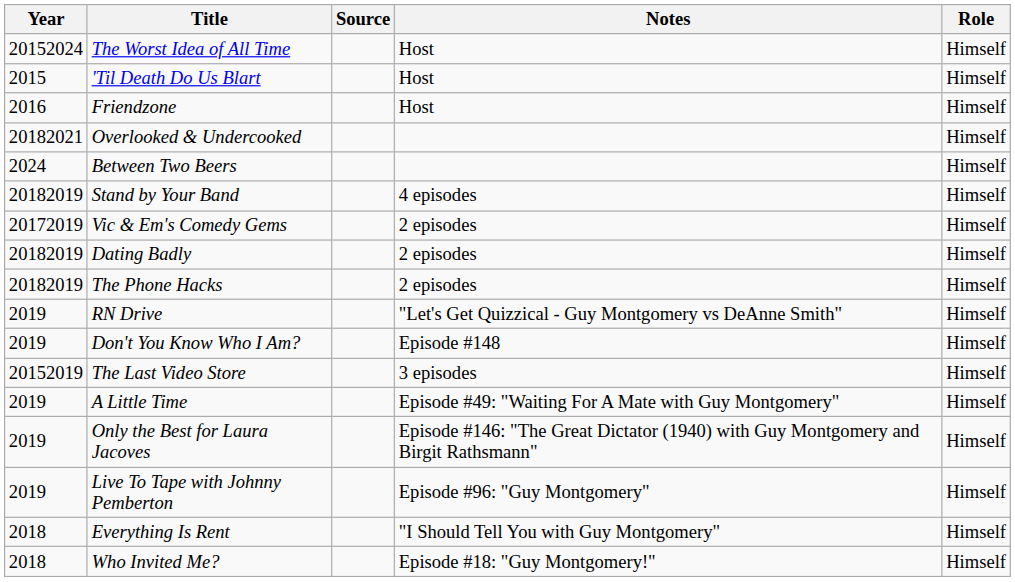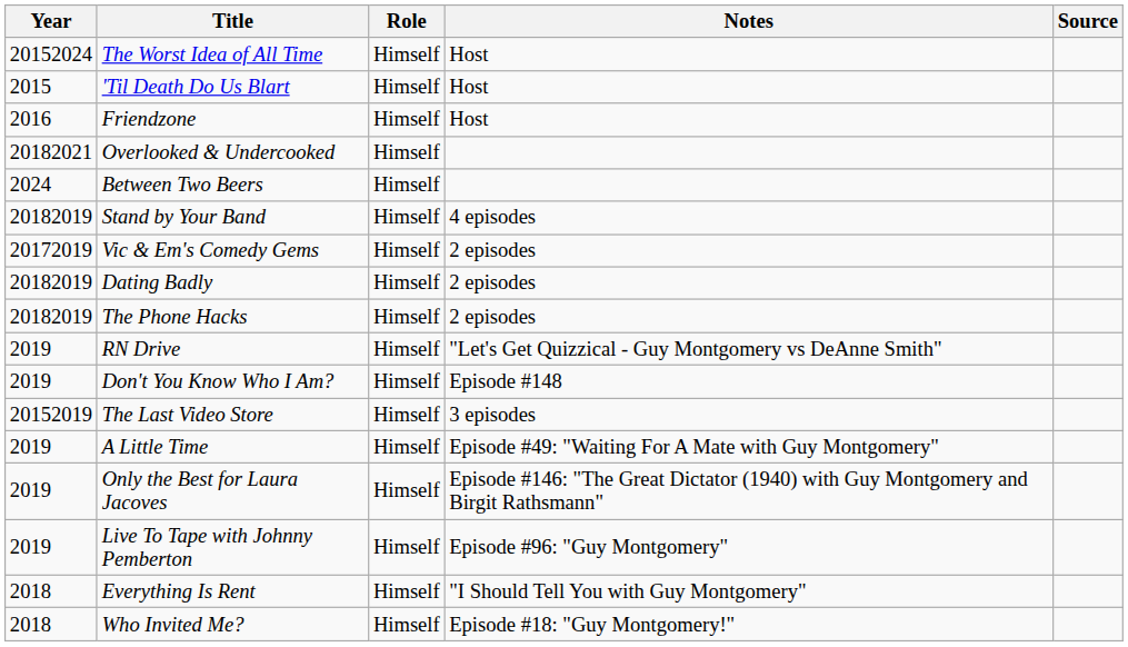 <table class="wikitable sortable">
 <tr>
 <th>Year</th>
 <th>Title</th>
+<th>Role</th>
+<th>Notes</th>
 <th>Source</th>
-<th>Notes</th>
-<th>Role</th>
 </tr>
 <tr>
 <td>20152024</td>
 <td><em><a href='#'>The Worst Idea of All Time</a></em></td>
+<td>Himself</td>
+<td>Host</td>
 <td></td>
-<td>Host</td>
-<td>Himself</td>
 </tr>
 <tr>
 <td>2015</td>
 <td><em><a href='#'>'Til Death Do Us Blart</a></em></td>
+<td>Himself</td>
+<td>Host</td>
 <td></td>
-<td>Host</td>
-<td>Himself</td>
 </tr>
 <tr>
 <td>2016</td>
 <td><em>Friendzone</em></td>
+<td>Himself</td>
+<td>Host</td>
 <td></td>
-<td>Host</td>
-<td>Himself</td>
 </tr>
 <tr>
 <td>20182021</td>
 <td><em>Overlooked & Undercooked</em></td>
+<td>Himself</td>
 <td></td>
 <td></td>
-<td>Himself</td>
 </tr>
 <tr>
 <td>2024</td>
 <td><em>Between Two Beers</em></td>
+<td>Himself</td>
 <td></td>
 <td></td>
-<td>Himself</td>
 </tr>
 <tr>
 <td>20182019</td>
 <td><em>Stand by Your Band</em></td>
+<td>Himself</td>
+<td>4 episodes</td>
 <td></td>
-<td>4 episodes</td>
-<td>Himself</td>
 </tr>
 <tr>
 <td>20172019</td>
 <td><em>Vic & Em's Comedy Gems</em></td>
+<td>Himself</td>
+<td>2 episodes</td>
 <td></td>
-<td>2 episodes</td>
-<td>Himself</td>
 </tr>
 <tr>
 <td>20182019</td>
 <td><em>Dating Badly</em></td>
+<td>Himself</td>
+<td>2 episodes</td>
 <td></td>
-<td>2 episodes</td>
-<td>Himself</td>
 </tr>
 <tr>
 <td>20182019</td>
 <td><em>The Phone Hacks</em></td>
+<td>Himself</td>
+<td>2 episodes</td>
 <td></td>
-<td>2 episodes</td>
-<td>Himself</td>
 </tr>
 <tr>
 <td>2019</td>
 <td><em>RN Drive</em></td>
+<td>Himself</td>
+<td>"Let's Get Quizzical - Guy Montgomery vs DeAnne Smith"</td>
 <td></td>
-<td>"Let's Get Quizzical - Guy Montgomery vs DeAnne Smith"</td>
-<td>Himself</td>
 </tr>
 <tr>
 <td>2019</td>
 <td><em>Don't You Know Who I Am?</em></td>
+<td>Himself</td>
+<td>Episode #148</td>
 <td></td>
-<td>Episode #148</td>
-<td>Himself</td>
 </tr>
 <tr>
 <td>20152019</td>
 <td><em>The Last Video Store</em></td>
+<td>Himself</td>
+<td>3 episodes</td>
 <td></td>
-<td>3 episodes</td>
-<td>Himself</td>
 </tr>
 <tr>
 <td>2019</td>
 <td><em>A Little Time</em></td>
+<td>Himself</td>
+<td>Episode #49: "Waiting For A Mate with Guy Montgomery"</td>
 <td></td>
-<td>Episode #49: "Waiting For A Mate with Guy Montgomery"</td>
-<td>Himself</td>
 </tr>
 <tr>
 <td>2019</td>
 <td><em>Only the Best for Laura Jacoves</em></td>
+<td>Himself</td>
+<td>Episode #146: "The Great Dictator (1940) with Guy Montgomery and Birgit Rathsmann"</td>
 <td></td>
-<td>Episode #146: "The Great Dictator (1940) with Guy Montgomery and Birgit Rathsmann"</td>
-<td>Himself</td>
 </tr>
 <tr>
 <td>2019</td>
 <td><em>Live To Tape with Johnny Pemberton</em></td>
+<td>Himself</td>
+<td>Episode #96: "Guy Montgomery"</td>
 <td></td>
-<td>Episode #96: "Guy Montgomery"</td>
-<td>Himself</td>
 </tr>
 <tr>
 <td>2018</td>
 <td><em>Everything Is Rent</em></td>
+<td>Himself</td>
+<td>"I Should Tell You with Guy Montgomery"</td>
 <td></td>
-<td>"I Should Tell You with Guy Montgomery"</td>
-<td>Himself</td>
 </tr>
 <tr>
 <td>2018</td>
 <td><em>Who Invited Me?</em></td>
+<td>Himself</td>
+<td>Episode #18: "Guy Montgomery!"</td>
 <td></td>
-<td>Episode #18: "Guy Montgomery!"</td>
-<td>Himself</td>
 </tr>
 </table>
